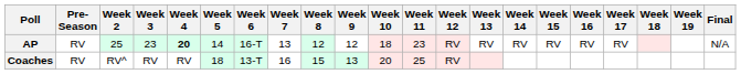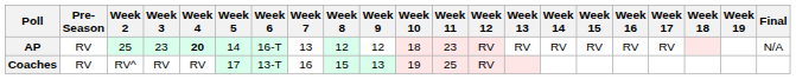 <table class="wikitable" style="white-space:nowrap;font-size:90%">
 <tr>
 <th>Poll</th>
 <th>Pre-<br>Season</th>
 <th>Week<br>2</th>
 <th>Week<br>3</th>
 <th>Week<br>4</th>
 <th>Week<br>5</th>
 <th>Week<br>6</th>
 <th>Week<br>7</th>
 <th>Week<br>8</th>
 <th>Week<br>9</th>
 <th>Week<br>10</th>
 <th>Week<br>11</th>
 <th>Week<br>12</th>
 <th>Week<br>13</th>
 <th>Week<br>14</th>
 <th>Week<br>15</th>
 <th>Week<br>16</th>
 <th>Week<br>17</th>
 <th>Week<br>18</th>
 <th>Week<br>19</th>
 <th>Final</th>
 </tr>
 <tr style="text-align:center;">
 <th>AP</th>
 <td style="background:#FFF;">RV</td>
 <td style="background:#D8FFEB;">25</td>
 <td style="background:#D8FFEB;">23</td>
 <td style="background:#D8FFEB;"><strong>20</strong></td>
 <td style="background:#D8FFEB;">14</td>
 <td style="background:#D8FFEB;">16-T</td>
 <td style="background:#FFF;">13</td>
 <td style="background:#D8FFEB;">12</td>
 <td style="background:#FFF;">12</td>
 <td style="background:#FFE6E6;">18</td>
 <td style="background:#FFE6E6;">23</td>
 <td style="background:#FFE6E6;">RV</td>
 <td style="background:#FFF;">RV</td>
 <td style="background:#FFF;">RV</td>
 <td style="background:#FFF;">RV</td>
 <td style="background:#FFF;">RV</td>
 <td style="background:#FFF;">RV</td>
 <td style="background:#FFE6E6;"></td>
 <td style="background:#FFF;"></td>
 <td style="background:#FFF;">N/A</td>
 </tr>
 <tr style="text-align:center;">
 <th>Coaches</th>
 <td style="background:#FFF;">RV</td>
 <td style="background:#FFF;">RV^</td>
 <td style="background:#FFF;">RV</td>
 <td style="background:#FFF;">RV</td>
-<td style="background:#D8FFEB;">18</td>
+<td style="background:#D8FFEB;">17</td>
 <td style="background:#D8FFEB;">13-T</td>
 <td style="background:#FFF;">16</td>
 <td style="background:#D8FFEB;">15</td>
 <td style="background:#D8FFEB;">13</td>
-<td style="background:#FFE6E6;">20</td>
+<td style="background:#FFE6E6;">19</td>
 <td style="background:#FFE6E6;">25</td>
 <td style="background:#FFE6E6;">RV</td>
 <td style="background:#FFE6E6;"></td>
 <td style="background:#FFF;"></td>
 <td style="background:#FFF;"></td>
 <td style="background:#FFF;"></td>
 <td style="background:#FFF;"></td>
 <td style="background:#FFF;"></td>
 <td style="background:#FFF;"></td>
 <td style="background:#FFF;"></td>
 </tr>
 </table>
